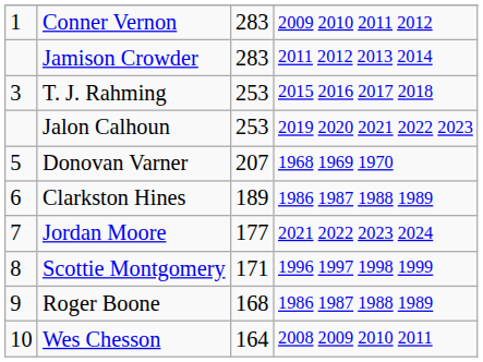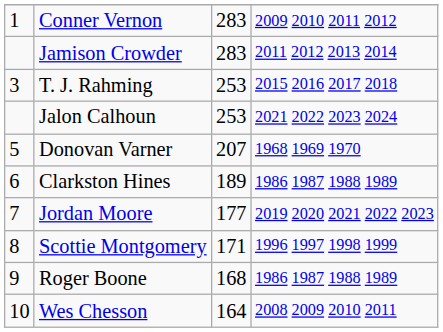 <table class="wikitable">
 <tr>
 </tr>
 <tr>
 <td>1</td>
 <td><a href='#'>Conner Vernon</a></td>
 <td>283</td>
 <td style="font-size:80%;"><a href='#'>2009</a> <a href='#'>2010</a> <a href='#'>2011</a> <a href='#'>2012</a></td>
 </tr>
 <tr>
 <td></td>
 <td><a href='#'>Jamison Crowder</a></td>
 <td>283</td>
 <td style="font-size:80%;"><a href='#'>2011</a> <a href='#'>2012</a> <a href='#'>2013</a> <a href='#'>2014</a></td>
 </tr>
 <tr>
 <td>3</td>
 <td>T. J. Rahming</td>
 <td>253</td>
 <td style="font-size:80%;"><a href='#'>2015</a> <a href='#'>2016</a> <a href='#'>2017</a> <a href='#'>2018</a></td>
 </tr>
 <tr>
 <td></td>
 <td>Jalon Calhoun</td>
 <td>253</td>
-<td style="font-size:80%;"><a href='#'>2019</a> <a href='#'>2020</a> <a href='#'>2021</a> <a href='#'>2022</a> <a href='#'>2023</a></td>
+<td style="font-size:80%;"><a href='#'>2021</a> <a href='#'>2022</a> <a href='#'>2023</a> <a href='#'>2024</a></td>
 </tr>
 <tr>
 <td>5</td>
 <td>Donovan Varner</td>
 <td>207</td>
 <td style="font-size:80%;"><a href='#'>1968</a> <a href='#'>1969</a> <a href='#'>1970</a></td>
 </tr>
 <tr>
 <td>6</td>
 <td>Clarkston Hines</td>
 <td>189</td>
 <td style="font-size:80%;"><a href='#'>1986</a> <a href='#'>1987</a> <a href='#'>1988</a> <a href='#'>1989</a></td>
 </tr>
 <tr>
 <td>7</td>
 <td><a href='#'>Jordan Moore</a></td>
 <td>177</td>
-<td style="font-size:80%;"><a href='#'>2021</a> <a href='#'>2022</a> <a href='#'>2023</a> <a href='#'>2024</a></td>
+<td style="font-size:80%;"><a href='#'>2019</a> <a href='#'>2020</a> <a href='#'>2021</a> <a href='#'>2022</a> <a href='#'>2023</a></td>
 </tr>
 <tr>
 <td>8</td>
 <td><a href='#'>Scottie Montgomery</a></td>
 <td>171</td>
 <td style="font-size:80%;"><a href='#'>1996</a> <a href='#'>1997</a> <a href='#'>1998</a> <a href='#'>1999</a></td>
 </tr>
 <tr>
 <td>9</td>
 <td>Roger Boone</td>
 <td>168</td>
 <td style="font-size:80%;"><a href='#'>1986</a> <a href='#'>1987</a> <a href='#'>1988</a> <a href='#'>1989</a></td>
 </tr>
 <tr>
 <td>10</td>
 <td><a href='#'>Wes Chesson</a></td>
 <td>164</td>
 <td style="font-size:80%;"><a href='#'>2008</a> <a href='#'>2009</a> <a href='#'>2010</a> <a href='#'>2011</a></td>
 </tr>
 </table>
